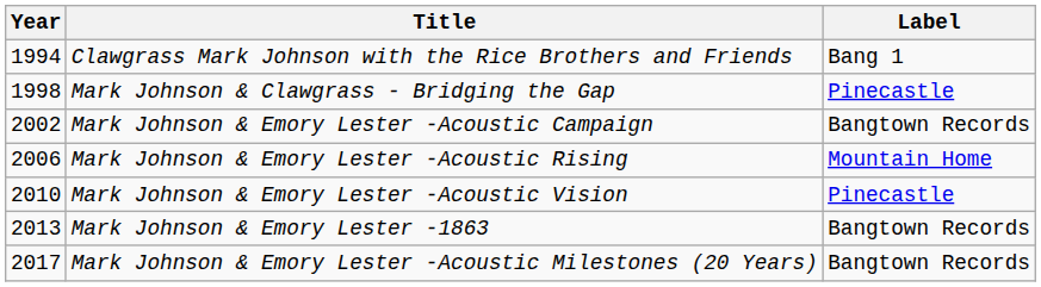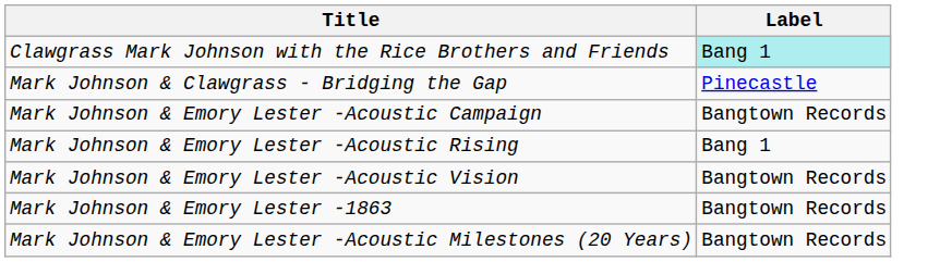 <table class="wikitable">
 <tr>
-<th rowspan="1">Year</th>
 <th rowspan="1">Title</th>
 <th rowspan="1">Label</th>
 </tr>
 <tr>
-<td align="center">1994</td>
 <td align="left"><em>Clawgrass Mark Johnson with the Rice Brothers and Friends </em></td>
-<td align="left">Bang 1</td>
+<td align="left" style="background: paleturquoise;">Bang 1</td>
 </tr>
 <tr>
-<td align="center">1998</td>
 <td align="left"><em>Mark Johnson & Clawgrass - Bridging the Gap</em></td>
 <td align="left"><a href='#'>Pinecastle</a></td>
 </tr>
 <tr>
-<td align="center">2002</td>
 <td align="left"><em>Mark Johnson & Emory Lester -Acoustic Campaign</em></td>
 <td align="left">Bangtown Records</td>
 </tr>
 <tr>
-<td align="center">2006</td>
 <td align="left"><em>Mark Johnson & Emory Lester -Acoustic Rising</em></td>
-<td align="left"><a href='#'>Mountain Home</a></td>
+<td align="left">Bang 1</td>
 </tr>
 <tr>
-<td align="center">2010</td>
 <td align="left"><em>Mark Johnson & Emory Lester -Acoustic Vision</em></td>
-<td align="left"><a href='#'>Pinecastle</a></td>
+<td align="left">Bangtown Records</td>
 </tr>
 <tr>
-<td align="center">2013</td>
 <td align="left"><em>Mark Johnson & Emory Lester -1863</em></td>
 <td align="left">Bangtown Records</td>
 </tr>
 <tr>
-<td align="center">2017</td>
 <td align="left"><em>Mark Johnson & Emory Lester -Acoustic Milestones (20 Years)</em></td>
 <td align="left">Bangtown Records</td>
 </tr>
 </table>
